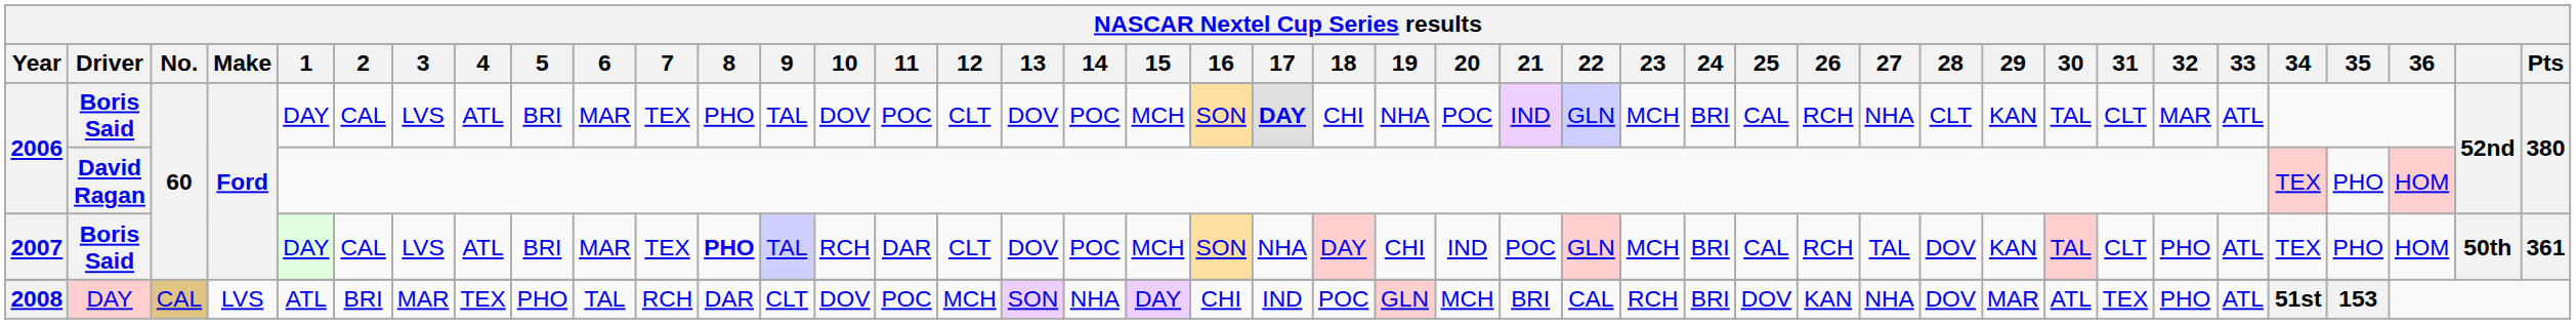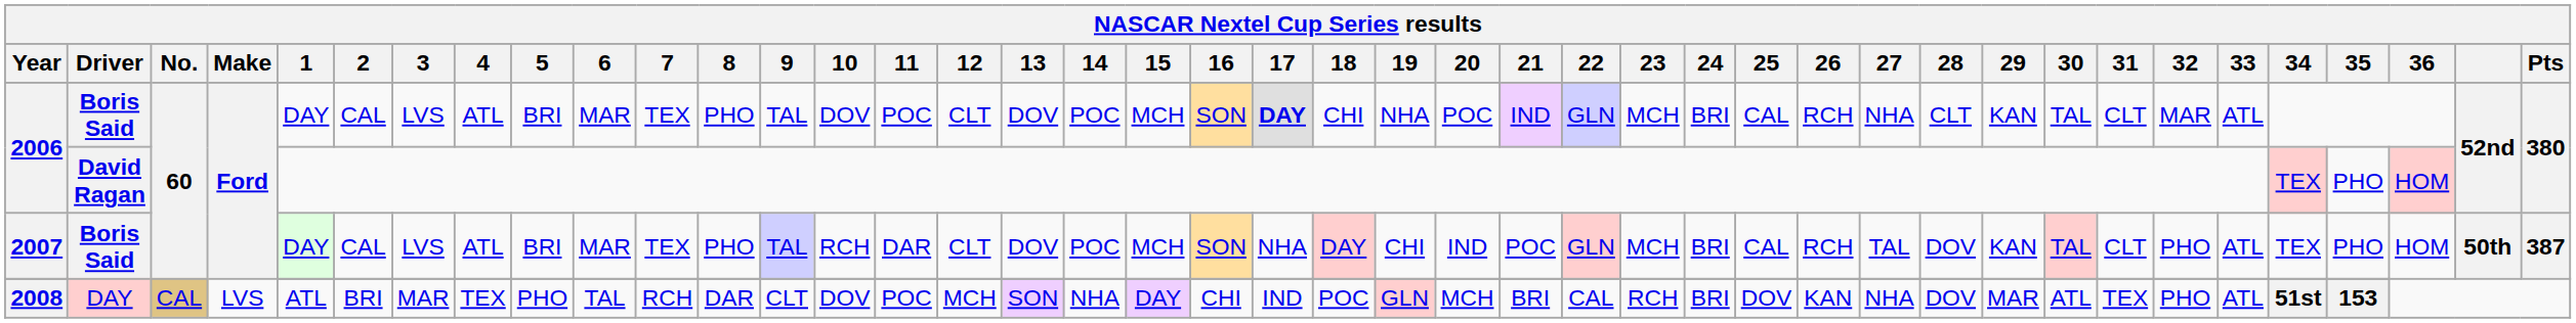 <table class="wikitable" style="text-align:center; font-size:75%">
 <tr>
 <th colspan=45><a href='#'>NASCAR Nextel Cup Series</a> results</th>
 </tr>
 <tr>
 <th>Year</th>
 <th>Driver</th>
 <th>No.</th>
 <th>Make</th>
 <th>1</th>
 <th>2</th>
 <th>3</th>
 <th>4</th>
 <th>5</th>
 <th>6</th>
 <th>7</th>
 <th>8</th>
 <th>9</th>
 <th>10</th>
 <th>11</th>
 <th>12</th>
 <th>13</th>
 <th>14</th>
 <th>15</th>
 <th>16</th>
 <th>17</th>
 <th>18</th>
 <th>19</th>
 <th>20</th>
 <th>21</th>
 <th>22</th>
 <th>23</th>
 <th>24</th>
 <th>25</th>
 <th>26</th>
 <th>27</th>
 <th>28</th>
 <th>29</th>
 <th>30</th>
 <th>31</th>
 <th>32</th>
 <th>33</th>
 <th>34</th>
 <th>35</th>
 <th>36</th>
 <th></th>
 <th>Pts</th>
 </tr>
 <tr>
 <th rowspan=2><a href='#'>2006</a></th>
 <th><a href='#'>Boris Said</a></th>
 <th rowspan=4>60</th>
 <th rowspan=4><a href='#'>Ford</a></th>
 <td><a href='#'>DAY</a></td>
 <td><a href='#'>CAL</a></td>
 <td><a href='#'>LVS</a></td>
 <td><a href='#'>ATL</a></td>
 <td><a href='#'>BRI</a></td>
 <td><a href='#'>MAR</a></td>
 <td><a href='#'>TEX</a></td>
 <td><a href='#'>PHO</a></td>
 <td><a href='#'>TAL</a></td>
 <td><a href='#'>DOV</a></td>
 <td><a href='#'>POC</a></td>
 <td><a href='#'>CLT</a></td>
 <td><a href='#'>DOV</a></td>
 <td><a href='#'>POC</a></td>
 <td><a href='#'>MCH</a></td>
 <td style="background:#FFDF9F;"><a href='#'>SON</a><br></td>
 <td style="background:#DFDFDF;"><strong><a href='#'>DAY</a></strong><br></td>
 <td><a href='#'>CHI</a></td>
 <td><a href='#'>NHA</a></td>
 <td><a href='#'>POC</a></td>
 <td style="background:#EFCFFF;"><a href='#'>IND</a><br></td>
 <td style="background:#CFCFFF;"><a href='#'>GLN</a><br></td>
 <td><a href='#'>MCH</a></td>
 <td><a href='#'>BRI</a></td>
 <td><a href='#'>CAL</a></td>
 <td><a href='#'>RCH</a></td>
 <td><a href='#'>NHA</a></td>
 <td><a href='#'>CLT</a></td>
 <td><a href='#'>KAN</a></td>
 <td><a href='#'>TAL</a></td>
 <td><a href='#'>CLT</a></td>
 <td><a href='#'>MAR</a></td>
 <td><a href='#'>ATL</a></td>
 <td colspan=3></td>
 <th rowspan=2>52nd</th>
 <th rowspan=2>380</th>
 </tr>
 <tr>
 <th><a href='#'>David Ragan</a></th>
 <td colspan=33></td>
 <td style="background:#FFCFCF;"><a href='#'>TEX</a><br></td>
 <td><a href='#'>PHO</a></td>
 <td style="background:#FFCFCF;"><a href='#'>HOM</a><br></td>
 </tr>
 <tr>
 <th><a href='#'>2007</a></th>
 <th rowspan=2><a href='#'>Boris Said</a></th>
 <td style="background:#DFFFDF;"><a href='#'>DAY</a><br></td>
 <td><a href='#'>CAL</a></td>
 <td><a href='#'>LVS</a></td>
 <td><a href='#'>ATL</a></td>
 <td><a href='#'>BRI</a></td>
 <td><a href='#'>MAR</a></td>
 <td><a href='#'>TEX</a></td>
-<td><strong><a href='#'>PHO</a></strong></td>
+<td><a href='#'>PHO</a></td>
 <td style="background:#CFCFFF;"><a href='#'>TAL</a><br></td>
 <td><a href='#'>RCH</a></td>
 <td><a href='#'>DAR</a></td>
 <td><a href='#'>CLT</a></td>
 <td><a href='#'>DOV</a></td>
 <td><a href='#'>POC</a></td>
 <td><a href='#'>MCH</a></td>
 <td style="background:#FFDF9F;"><a href='#'>SON</a><br></td>
 <td><a href='#'>NHA</a></td>
 <td style="background:#FFCFCF;"><a href='#'>DAY</a><br></td>
 <td><a href='#'>CHI</a></td>
 <td><a href='#'>IND</a></td>
 <td><a href='#'>POC</a></td>
 <td style="background:#FFCFCF;"><a href='#'>GLN</a><br></td>
 <td><a href='#'>MCH</a></td>
 <td><a href='#'>BRI</a></td>
 <td><a href='#'>CAL</a></td>
 <td><a href='#'>RCH</a></td>
 <td><a href='#'>TAL</a></td>
 <td><a href='#'>DOV</a></td>
 <td><a href='#'>KAN</a></td>
 <td style="background:#FFCFCF;"><a href='#'>TAL</a><br></td>
 <td><a href='#'>CLT</a></td>
 <td><a href='#'>PHO</a></td>
 <td><a href='#'>ATL</a></td>
 <td><a href='#'>TEX</a></td>
 <td><a href='#'>PHO</a></td>
 <td><a href='#'>HOM</a></td>
 <th>50th</th>
-<th>361</th>
+<th>387</th>
 </tr>
 <tr>
 </tr>
 <tr>
 <th><a href='#'>2008</a></th>
 <td style="background:#FFCFCF;"><a href='#'>DAY</a><br></td>
 <td style="background:#DFC484;"><a href='#'>CAL</a><br></td>
 <td><a href='#'>LVS</a></td>
 <td><a href='#'>ATL</a></td>
 <td><a href='#'>BRI</a></td>
 <td><a href='#'>MAR</a></td>
 <td><a href='#'>TEX</a></td>
 <td><a href='#'>PHO</a></td>
 <td><a href='#'>TAL</a></td>
 <td><a href='#'>RCH</a></td>
 <td><a href='#'>DAR</a></td>
 <td><a href='#'>CLT</a></td>
 <td><a href='#'>DOV</a></td>
 <td><a href='#'>POC</a></td>
 <td><a href='#'>MCH</a></td>
 <td style="background:#EFCFFF;"><a href='#'>SON</a><br></td>
 <td><a href='#'>NHA</a></td>
 <td style="background:#EFCFFF;"><a href='#'>DAY</a><br></td>
 <td><a href='#'>CHI</a></td>
 <td><a href='#'>IND</a></td>
 <td><a href='#'>POC</a></td>
 <td style="background:#FFCFCF;"><a href='#'>GLN</a><br></td>
 <td><a href='#'>MCH</a></td>
 <td><a href='#'>BRI</a></td>
 <td><a href='#'>CAL</a></td>
 <td><a href='#'>RCH</a></td>
 <td><a href='#'>BRI</a></td>
 <td><a href='#'>DOV</a></td>
 <td><a href='#'>KAN</a></td>
 <td><a href='#'>NHA</a></td>
 <td><a href='#'>DOV</a></td>
 <td><a href='#'>MAR</a></td>
 <td><a href='#'>ATL</a></td>
 <td><a href='#'>TEX</a></td>
 <td><a href='#'>PHO</a></td>
 <td><a href='#'>ATL</a></td>
 <th>51st</th>
 <th>153</th>
 </tr>
 </table>
